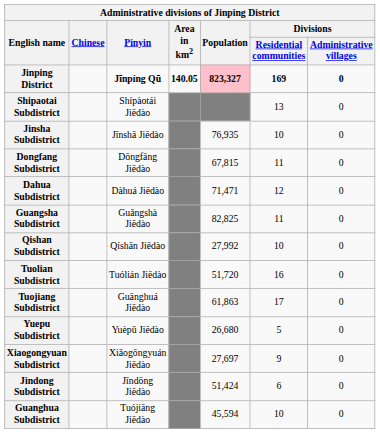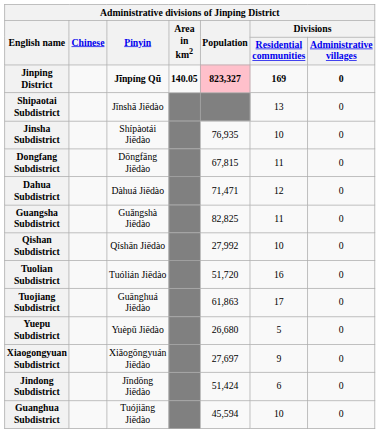 <table class="wikitable" style="margin:1em auto 1em auto; width:60%; font-size:smaller; text-align:center">
 <tr>
 <th colspan="13"><strong>Administrative divisions of Jinping District</strong></th>
 </tr>
 <tr>
 <th ! scope="col" rowspan=2>English name</th>
 <th ! scope="col" rowspan=2><a href='#'>Chinese</a></th>
 <th ! scope="col" rowspan=2><a href='#'>Pinyin</a></th>
 <th ! scope="col" rowspan=2>Area in km<sup>2</sup></th>
 <th ! scope="col" rowspan=2>Population</th>
 <th ! scope="col" colspan=5>Divisions</th>
 </tr>
 <tr>
 <th ! scope="col" width="45"><a href='#'>Residential communities</a></th>
 <th ! scope="col" width="45"><a href='#'>Administrative villages</a></th>
 </tr>
 <tr style="font-weight: bold">
 <th>Jinping District</th>
 <td></td>
 <td>Jīnpíng Qū</td>
 <td>140.05</td>
 <td style="background: pink;">823,327</td>
 <td>169</td>
 <td>0</td>
 </tr>
 <tr>
 <th>Shipaotai Subdistrict</th>
 <td></td>
-<td>Shípàotái Jiēdào</td>
+<td>Jīnshā Jiēdào</td>
 <td bgcolor="grey"></td>
 <td bgcolor="grey"></td>
 <td>13</td>
 <td>0</td>
 </tr>
 <tr>
 <th>Jinsha Subdistrict</th>
 <td></td>
-<td>Jīnshā Jiēdào</td>
+<td>Shípàotái Jiēdào</td>
 <td bgcolor="grey"></td>
 <td>76,935</td>
 <td>10</td>
 <td>0</td>
 </tr>
 <tr>
 <th>Dongfang Subdistrict</th>
 <td></td>
 <td>Dōngfāng Jiēdào</td>
 <td bgcolor="grey"></td>
 <td>67,815</td>
 <td>11</td>
 <td>0</td>
 </tr>
 <tr>
 <th>Dahua Subdistrict</th>
 <td></td>
 <td>Dàhuá Jiēdào</td>
 <td bgcolor="grey"></td>
 <td>71,471</td>
 <td>12</td>
 <td>0</td>
 </tr>
 <tr>
 <th>Guangsha Subdistrict</th>
 <td></td>
 <td>Guǎngshà Jiēdào</td>
 <td bgcolor="grey"></td>
 <td>82,825</td>
 <td>11</td>
 <td>0</td>
 </tr>
 <tr>
 <th>Qishan Subdistrict</th>
 <td></td>
 <td>Qíshān Jiēdào</td>
 <td bgcolor="grey"></td>
 <td>27,992</td>
 <td>10</td>
 <td>0</td>
 </tr>
 <tr>
 <th>Tuolian Subdistrict</th>
 <td></td>
 <td>Tuólián Jiēdào</td>
 <td bgcolor="grey"></td>
 <td>51,720</td>
 <td>16</td>
 <td>0</td>
 </tr>
 <tr>
 <th>Tuojiang Subdistrict</th>
 <td></td>
 <td>Guānghuá Jiēdào</td>
 <td bgcolor="grey"></td>
 <td>61,863</td>
 <td>17</td>
 <td>0</td>
 </tr>
 <tr>
 <th>Yuepu Subdistrict</th>
 <td></td>
 <td>Yuèpǔ Jiēdào</td>
 <td bgcolor="grey"></td>
 <td>26,680</td>
 <td>5</td>
 <td>0</td>
 </tr>
 <tr>
 <th>Xiaogongyuan Subdistrict</th>
 <td></td>
 <td>Xiǎogōngyuán Jiēdào</td>
 <td bgcolor="grey"></td>
 <td>27,697</td>
 <td>9</td>
 <td>0</td>
 </tr>
 <tr>
 <th>Jindong Subdistrict</th>
 <td></td>
 <td>Jīndōng Jiēdào</td>
 <td bgcolor="grey"></td>
 <td>51,424</td>
 <td>6</td>
 <td>0</td>
 </tr>
 <tr>
 <th>Guanghua Subdistrict</th>
 <td></td>
 <td>Tuójiāng Jiēdào</td>
 <td bgcolor="grey"></td>
 <td>45,594</td>
 <td>10</td>
 <td>0</td>
 </tr>
 </table>
